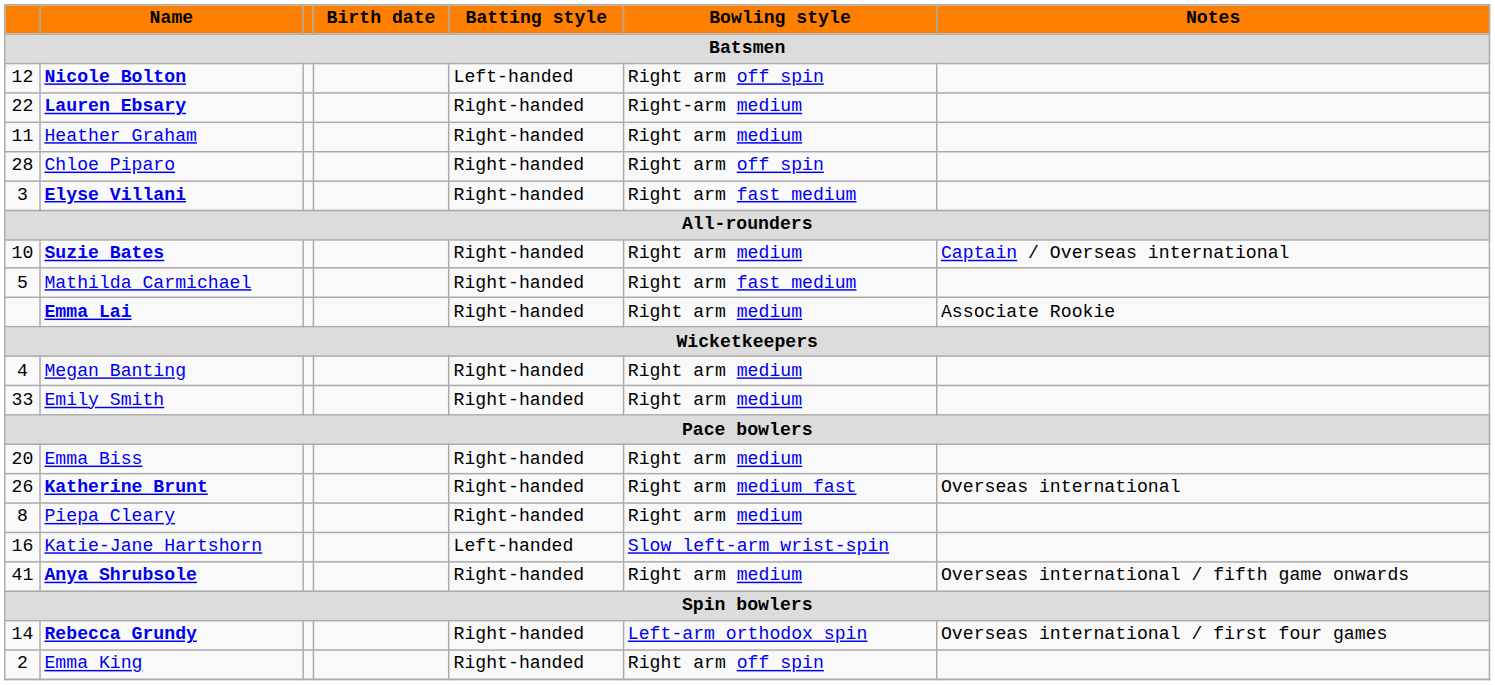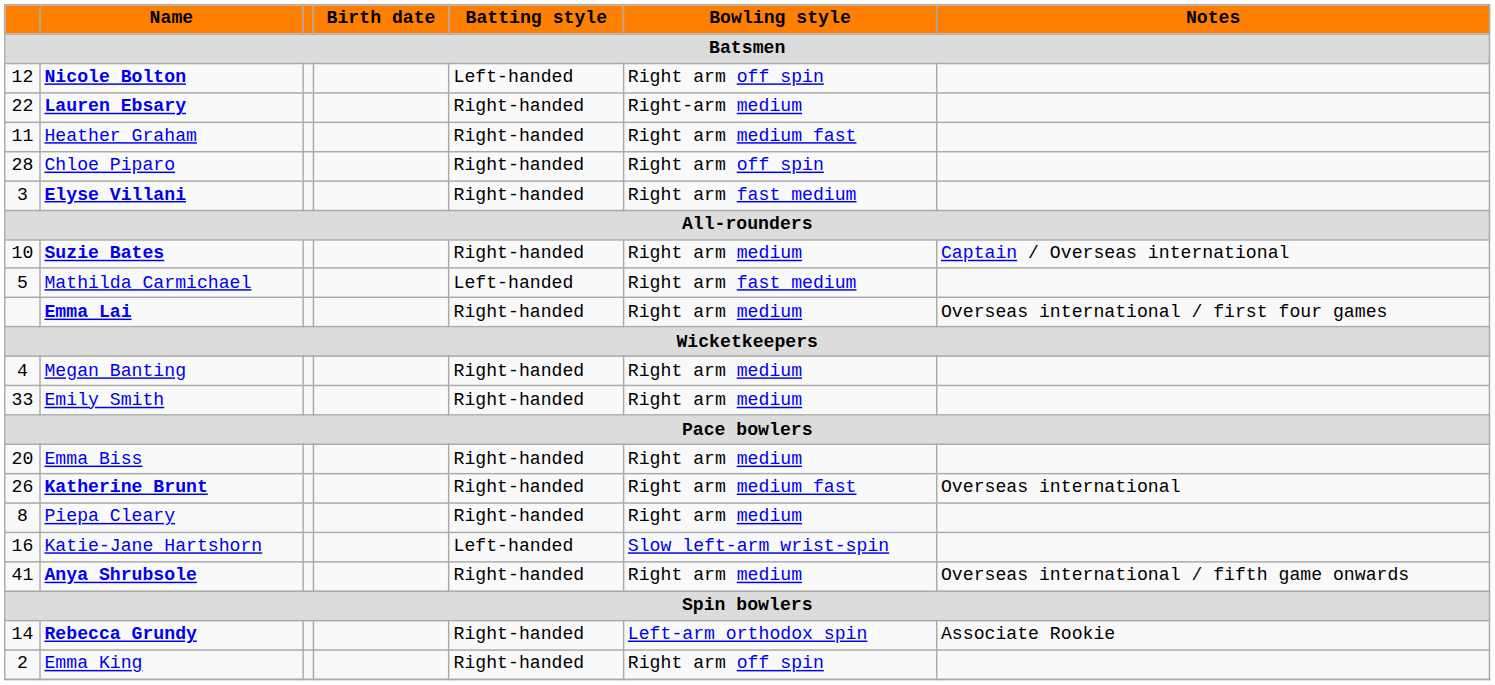 <table class="wikitable"  style="font-size:95%; width:80%;">
 <tr>
 <th style="background:#ff8000; color:black;"></th>
 <th style="background:#ff8000; color:black;">Name</th>
 <th style="background:#ff8000; color:black;"></th>
 <th style="background:#ff8000; color:black;">Birth date</th>
 <th style="background:#ff8000; color:black;">Batting style</th>
 <th style="background:#ff8000; color:black;">Bowling style</th>
 <th style="background:#ff8000; color:black;">Notes</th>
 </tr>
 <tr>
 <th colspan="7" style="background: #DCDCDC; text-align:center;">Batsmen</th>
 </tr>
 <tr>
 <td align=center>12</td>
 <td><strong><a href='#'>Nicole Bolton</a></strong></td>
 <td align=center></td>
 <td></td>
 <td>Left-handed</td>
 <td>Right arm <a href='#'>off spin</a></td>
 <td></td>
 </tr>
 <tr>
 <td align=center>22</td>
 <td><strong><a href='#'>Lauren Ebsary</a></strong></td>
 <td align=center></td>
 <td></td>
 <td>Right-handed</td>
 <td>Right-arm <a href='#'>medium</a></td>
 <td></td>
 </tr>
 <tr>
 <td align=center>11</td>
 <td><a href='#'>Heather Graham</a></td>
 <td align=center></td>
 <td></td>
 <td>Right-handed</td>
-<td>Right arm <a href='#'>medium</a></td>
+<td>Right arm <a href='#'>medium fast</a></td>
 <td></td>
 </tr>
 <tr>
 <td align=center>28</td>
 <td><a href='#'>Chloe Piparo</a></td>
 <td align=center></td>
 <td></td>
 <td>Right-handed</td>
 <td>Right arm <a href='#'>off spin</a></td>
 <td></td>
 </tr>
 <tr>
 <td align=center>3</td>
 <td><strong><a href='#'>Elyse Villani</a></strong></td>
 <td align=center></td>
 <td></td>
 <td>Right-handed</td>
 <td>Right arm <a href='#'>fast medium</a></td>
 <td></td>
 </tr>
 <tr>
 <th colspan="7" style="background: #DCDCDC; text-align:center;">All-rounders</th>
 </tr>
 <tr>
 <td align=center>10</td>
 <td><strong><a href='#'>Suzie Bates</a></strong></td>
 <td align=center></td>
 <td></td>
 <td>Right-handed</td>
 <td>Right arm <a href='#'>medium</a></td>
 <td><a href='#'>Captain</a> / Overseas international</td>
 </tr>
 <tr>
 <td align=center>5</td>
 <td><a href='#'>Mathilda Carmichael</a></td>
 <td align=center></td>
 <td></td>
-<td>Right-handed</td>
+<td>Left-handed</td>
 <td>Right arm <a href='#'>fast medium</a></td>
 <td></td>
 </tr>
 <tr>
 <td align=center></td>
 <td><strong><a href='#'>Emma Lai</a></strong></td>
 <td align=center></td>
 <td></td>
 <td>Right-handed</td>
 <td>Right arm <a href='#'>medium</a></td>
-<td>Associate Rookie</td>
+<td>Overseas international / first four games</td>
 </tr>
 <tr>
 <th colspan="7" style="background: #DCDCDC; text-align:center;">Wicketkeepers</th>
 </tr>
 <tr>
 <td align=center>4</td>
 <td><a href='#'>Megan Banting</a></td>
 <td align=center></td>
 <td></td>
 <td>Right-handed</td>
 <td>Right arm <a href='#'>medium</a></td>
 <td></td>
 </tr>
 <tr>
 <td align=center>33</td>
 <td><a href='#'>Emily Smith</a></td>
 <td align=center></td>
 <td></td>
 <td>Right-handed</td>
 <td>Right arm <a href='#'>medium</a></td>
 <td></td>
 </tr>
 <tr>
 <th colspan="7" style="background: #DCDCDC; text-align:center;">Pace bowlers</th>
 </tr>
 <tr>
 <td align=center>20</td>
 <td><a href='#'>Emma Biss</a></td>
 <td align=center></td>
 <td></td>
 <td>Right-handed</td>
 <td>Right arm <a href='#'>medium</a></td>
 <td></td>
 </tr>
 <tr>
 <td align=center>26</td>
 <td><strong><a href='#'>Katherine Brunt</a></strong></td>
 <td align=center></td>
 <td></td>
 <td>Right-handed</td>
 <td>Right arm <a href='#'>medium fast</a></td>
 <td>Overseas international</td>
 </tr>
 <tr>
 <td align=center>8</td>
 <td><a href='#'>Piepa Cleary</a></td>
 <td align=center></td>
 <td></td>
 <td>Right-handed</td>
 <td>Right arm <a href='#'>medium</a></td>
 <td></td>
 </tr>
 <tr>
 <td align=center>16</td>
 <td><a href='#'>Katie-Jane Hartshorn</a></td>
 <td align=center></td>
 <td></td>
 <td>Left-handed</td>
 <td><a href='#'>Slow left-arm wrist-spin</a></td>
 <td></td>
 </tr>
 <tr>
 <td align=center>41</td>
 <td><strong><a href='#'>Anya Shrubsole</a></strong></td>
 <td align=center></td>
 <td></td>
 <td>Right-handed</td>
 <td>Right arm <a href='#'>medium</a></td>
 <td>Overseas international / fifth game onwards</td>
 </tr>
 <tr>
 <th colspan="7" style="background: #DCDCDC; text-align:center;">Spin bowlers</th>
 </tr>
 <tr>
 <td align=center>14</td>
 <td><strong><a href='#'>Rebecca Grundy</a></strong></td>
 <td align=center></td>
 <td></td>
 <td>Right-handed</td>
 <td><a href='#'>Left-arm orthodox spin</a></td>
-<td>Overseas international / first four games</td>
+<td>Associate Rookie</td>
 </tr>
 <tr>
 <td align=center>2</td>
 <td><a href='#'>Emma King</a></td>
 <td align=center></td>
 <td></td>
 <td>Right-handed</td>
 <td>Right arm <a href='#'>off spin</a></td>
 <td></td>
 </tr>
 <tr>
 </tr>
 </table>
